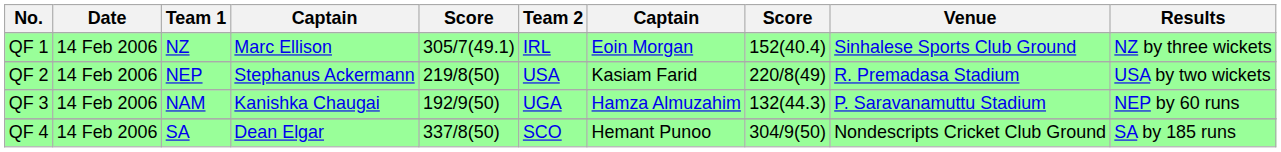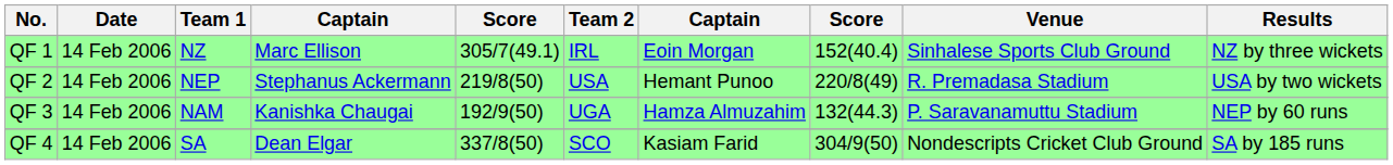 <table class="wikitable">
 <tr>
 <th>No.</th>
 <th>Date</th>
 <th>Team 1</th>
 <th>Captain</th>
 <th>Score</th>
 <th>Team 2</th>
 <th>Captain</th>
 <th>Score</th>
 <th>Venue</th>
 <th>Results</th>
 </tr>
 <tr>
 </tr>
 <tr bgcolor="99FF99">
 <td>QF 1</td>
 <td>14 Feb 2006</td>
 <td><a href='#'>NZ</a></td>
 <td><a href='#'>Marc Ellison</a></td>
 <td>305/7(49.1)</td>
 <td><a href='#'>IRL</a></td>
 <td><a href='#'>Eoin Morgan</a></td>
 <td>152(40.4)</td>
 <td><a href='#'>Sinhalese Sports Club Ground</a></td>
 <td><a href='#'>NZ</a> by three wickets</td>
 </tr>
 <tr>
 </tr>
 <tr bgcolor="99FF99">
 <td>QF 2</td>
 <td>14 Feb 2006</td>
 <td><a href='#'>NEP</a></td>
 <td><a href='#'>Stephanus Ackermann</a></td>
 <td>219/8(50)</td>
 <td><a href='#'>USA</a></td>
-<td>Kasiam Farid</td>
+<td>Hemant Punoo</td>
 <td>220/8(49)</td>
 <td><a href='#'>R. Premadasa Stadium</a></td>
 <td><a href='#'>USA</a> by two wickets</td>
 </tr>
 <tr>
 </tr>
 <tr bgcolor="99FF99">
 <td>QF 3</td>
 <td>14 Feb 2006</td>
 <td><a href='#'>NAM</a></td>
 <td><a href='#'>Kanishka Chaugai</a></td>
 <td>192/9(50)</td>
 <td><a href='#'>UGA</a></td>
 <td><a href='#'>Hamza Almuzahim</a></td>
 <td>132(44.3)</td>
 <td><a href='#'>P. Saravanamuttu Stadium</a></td>
 <td><a href='#'>NEP</a> by 60 runs</td>
 </tr>
 <tr>
 </tr>
 <tr bgcolor="99FF99">
 <td>QF 4</td>
 <td>14 Feb 2006</td>
 <td><a href='#'>SA</a></td>
 <td><a href='#'>Dean Elgar</a></td>
 <td>337/8(50)</td>
 <td><a href='#'>SCO</a></td>
-<td>Hemant Punoo</td>
+<td>Kasiam Farid</td>
 <td>304/9(50)</td>
 <td>Nondescripts Cricket Club Ground</td>
 <td><a href='#'>SA</a> by 185 runs</td>
 </tr>
 </table>
